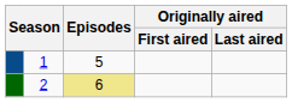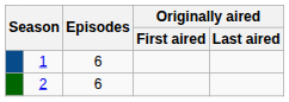 <table class="wikitable plainrowheaders" style="text-align:center;">
 <tr>
 <th colspan="2" rowspan="2">Season</th>
 <th rowspan="2">Episodes</th>
 <th colspan="2">Originally aired</th>
 </tr>
 <tr>
 <th>First aired</th>
 <th>Last aired</th>
 </tr>
 <tr>
 <td style="background: #084B8A;"></td>
 <td><a href='#'>1</a></td>
-<td>5</td>
+<td>6</td>
 <td></td>
 <td></td>
 </tr>
 <tr>
 <td style="background: #006600;"></td>
 <td><a href='#'>2</a></td>
-<td style="background: khaki;">6</td>
+<td>6</td>
 <td></td>
 <td></td>
 </tr>
 </table>
